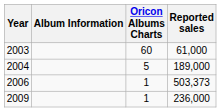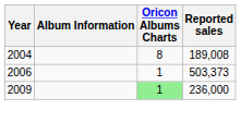 <table class="wikitable">
 <tr>
 <th rowspan="1">Year</th>
 <th rowspan="1">Album Information</th>
 <th colspan="1"><a href='#'>Oricon</a><br>Albums<br>Charts<br></th>
 <th colspan="1">Reported<br>sales</th>
 </tr>
 <tr>
-<td align="center">2003</td>
-<td><br></td>
-<td align="center">60</td>
-<td align="center">61,000</td>
-</tr>
-<tr>
 <td align="center">2004</td>
 <td><br></td>
-<td align="center">5</td>
-<td align="center">189,000</td>
+<td align="center">8</td>
+<td align="center">189,008</td>
 </tr>
 <tr>
 <td align="center">2006</td>
 <td><br></td>
 <td align="center">1</td>
 <td align="center">503,373</td>
 </tr>
 <tr>
 <td align="center">2009</td>
 <td><br></td>
-<td align="center">1</td>
+<td align="center" style="background: lightgreen;">1</td>
 <td align="center">236,000</td>
 </tr>
 </table>
